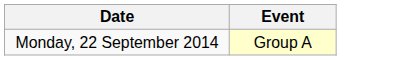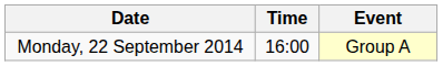 <table class = "wikitable" style="text-align:center;">
 <tr>
 <th width=220>Date</th>
+<th width=50>Time</th>
 <th width=100>Event</th>
 </tr>
 <tr>
 <td>Monday, 22 September 2014</td>
+<td>16:00</td>
 <td bgcolor=ffffcc>Group A</td>
 </tr>
 </table>
